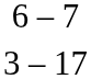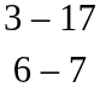 <table style="text-align:center">
 <tr>
 <th width=200></th>
 <th width=100></th>
 <th width=200></th>
 </tr>
 <tr>
 <td align=right></td>
-<td>6 – 7</td>
+<td>3 – 17</td>
 <td align=left><strong></strong></td>
 </tr>
 <tr>
 <td align=right></td>
-<td>3 – 17</td>
+<td>6 – 7</td>
 <td align=left><strong></strong></td>
 </tr>
 </table>
